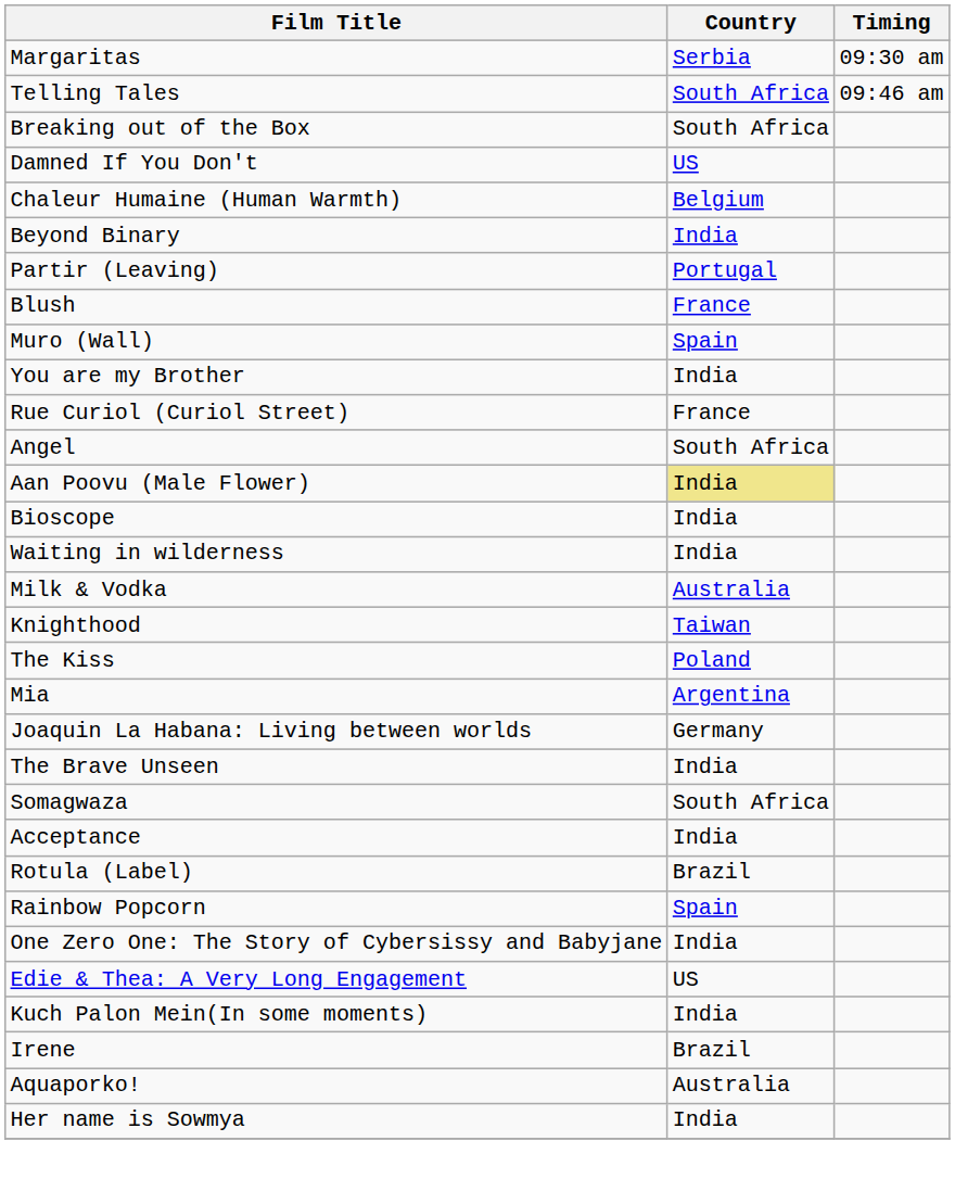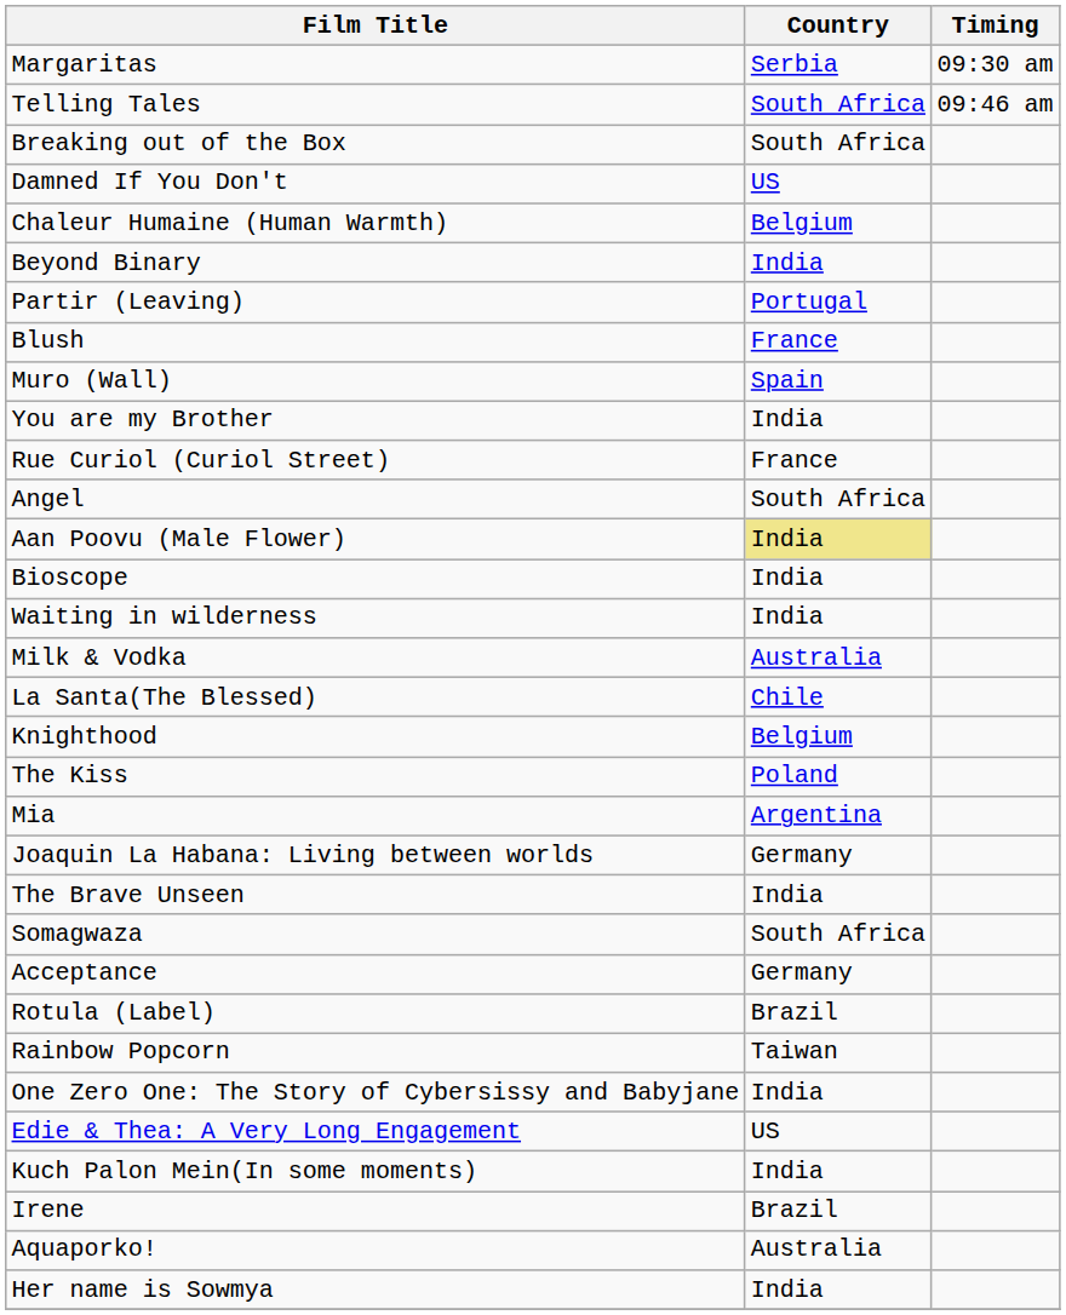 <table class="wikitable">
 <tr>
 <th>Film Title</th>
 <th>Country</th>
 <th>Timing</th>
 </tr>
 <tr>
 <td>Margaritas</td>
 <td><a href='#'>Serbia</a></td>
 <td>09:30 am</td>
 </tr>
 <tr>
 <td>Telling Tales</td>
 <td><a href='#'>South Africa</a></td>
 <td>09:46 am</td>
 </tr>
 <tr>
 <td>Breaking out of the Box</td>
 <td>South Africa</td>
 <td></td>
 </tr>
 <tr>
 <td>Damned If You Don't</td>
 <td><a href='#'>US</a></td>
 <td></td>
 </tr>
 <tr>
 <td>Chaleur Humaine (Human Warmth)</td>
 <td><a href='#'>Belgium</a></td>
 <td></td>
 </tr>
 <tr>
 <td>Beyond Binary</td>
 <td><a href='#'>India</a></td>
 <td></td>
 </tr>
 <tr>
 <td>Partir (Leaving)</td>
 <td><a href='#'>Portugal</a></td>
 <td></td>
 </tr>
 <tr>
 <td>Blush</td>
 <td><a href='#'>France</a></td>
 <td></td>
 </tr>
 <tr>
 <td>Muro (Wall)</td>
 <td><a href='#'>Spain</a></td>
 <td></td>
 </tr>
 <tr>
 <td>You are my Brother</td>
 <td>India</td>
 <td></td>
 </tr>
 <tr>
 <td>Rue Curiol (Curiol Street)</td>
 <td>France</td>
 <td></td>
 </tr>
 <tr>
 <td>Angel</td>
 <td>South Africa</td>
 <td></td>
 </tr>
 <tr>
 <td>Aan Poovu (Male Flower)</td>
 <td style="background: khaki;">India</td>
 <td></td>
 </tr>
 <tr>
 <td>Bioscope</td>
 <td>India</td>
 <td></td>
 </tr>
 <tr>
 <td>Waiting in wilderness</td>
 <td>India</td>
 <td></td>
 </tr>
 <tr>
 <td>Milk & Vodka</td>
 <td><a href='#'>Australia</a></td>
 <td></td>
 </tr>
 <tr>
+<td>La Santa(The Blessed)</td>
+<td><a href='#'>Chile</a></td>
+<td></td>
+</tr>
+<tr>
 <td>Knighthood</td>
-<td><a href='#'>Taiwan</a></td>
+<td><a href='#'>Belgium</a></td>
 <td></td>
 </tr>
 <tr>
 <td>The Kiss</td>
 <td><a href='#'>Poland</a></td>
 <td></td>
 </tr>
 <tr>
 <td>Mia</td>
 <td><a href='#'>Argentina</a></td>
 <td></td>
 </tr>
 <tr>
 <td>Joaquin La Habana: Living between worlds</td>
 <td>Germany</td>
 <td></td>
 </tr>
 <tr>
 <td>The Brave Unseen</td>
 <td>India</td>
 <td></td>
 </tr>
 <tr>
 <td>Somagwaza</td>
 <td>South Africa</td>
 <td></td>
 </tr>
 <tr>
 <td>Acceptance</td>
-<td>India</td>
+<td>Germany</td>
 <td></td>
 </tr>
 <tr>
 <td>Rotula (Label)</td>
 <td>Brazil</td>
 <td></td>
 </tr>
 <tr>
 <td>Rainbow Popcorn</td>
-<td><a href='#'>Spain</a></td>
+<td>Taiwan</td>
 <td></td>
 </tr>
 <tr>
 <td>One Zero One: The Story of Cybersissy and Babyjane</td>
 <td>India</td>
 <td></td>
 </tr>
 <tr>
 <td><a href='#'>Edie & Thea: A Very Long Engagement</a></td>
 <td>US</td>
 <td></td>
 </tr>
 <tr>
 <td>Kuch Palon Mein(In some moments)</td>
 <td>India</td>
 <td></td>
 </tr>
 <tr>
 <td>Irene</td>
 <td>Brazil</td>
 <td></td>
 </tr>
 <tr>
 <td>Aquaporko!</td>
 <td>Australia</td>
 <td></td>
 </tr>
 <tr>
 <td>Her name is Sowmya</td>
 <td>India</td>
 <td></td>
 </tr>
 <tr>
 </tr>
 </table>
